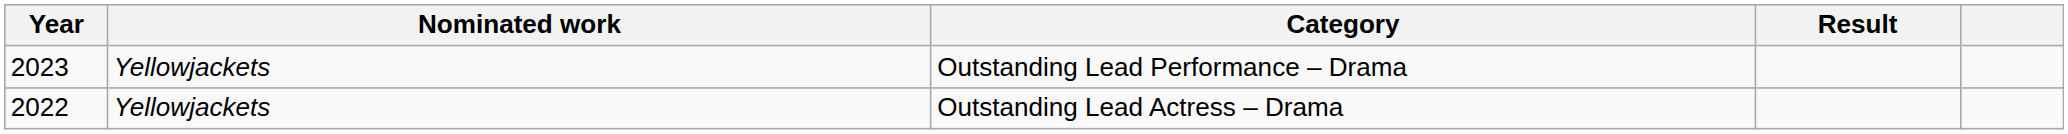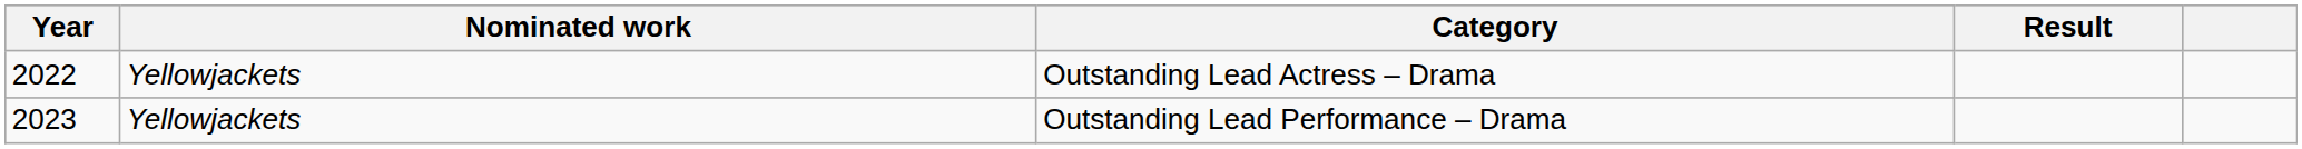 <table class="wikitable" style="width:100%;">
 <tr>
 <th style="width:5%;">Year</th>
 <th style="width:40%;">Nominated work</th>
 <th style="width:40%;">Category</th>
 <th style="width:10%;">Result</th>
 <th style="width:5%;"></th>
 </tr>
 <tr>
+<td>2022</td>
+<td><em>Yellowjackets</em></td>
+<td>Outstanding Lead Actress – Drama</td>
+<td></td>
+<td style="text-align:center;"></td>
+</tr>
+<tr>
 <td>2023</td>
 <td><em>Yellowjackets</em></td>
 <td>Outstanding Lead Performance – Drama</td>
 <td></td>
 <td style="text-align:center;"></td>
 </tr>
-<tr>
-<td>2022</td>
-<td><em>Yellowjackets</em></td>
-<td>Outstanding Lead Actress – Drama</td>
-<td></td>
-<td style="text-align:center;"></td>
-</tr>
 </table>
